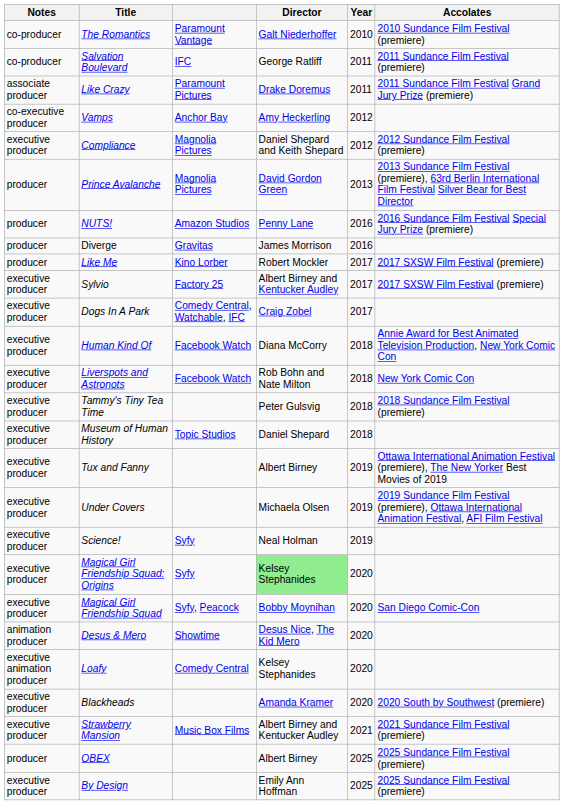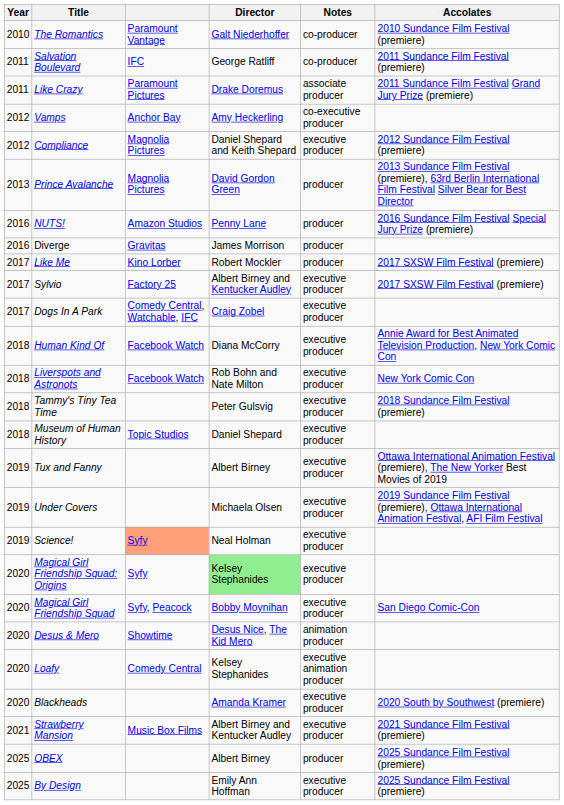 <table class="wikitable sortable" style="font-size:100%">
 <tr>
-<th>Notes</th>
+<th>Year</th>
 <th>Title</th>
 <th></th>
 <th>Director</th>
-<th>Year</th>
+<th>Notes</th>
 <th>Accolates</th>
 </tr>
 <tr>
-<td>co-producer</td>
+<td>2010</td>
 <td><em><a href='#'>The Romantics</a></em></td>
 <td><a href='#'>Paramount Vantage</a></td>
 <td><a href='#'>Galt Niederhoffer</a></td>
-<td>2010</td>
+<td>co-producer</td>
 <td><a href='#'>2010 Sundance Film Festival</a> (premiere)</td>
 </tr>
 <tr>
-<td>co-producer</td>
+<td>2011</td>
 <td><em><a href='#'>Salvation Boulevard</a></em></td>
 <td><a href='#'>IFC</a></td>
 <td>George Ratliff</td>
-<td>2011</td>
+<td>co-producer</td>
 <td><a href='#'>2011 Sundance Film Festival</a> (premiere)</td>
 </tr>
 <tr>
-<td>associate producer</td>
+<td>2011</td>
 <td><em><a href='#'>Like Crazy</a></em></td>
 <td><a href='#'>Paramount Pictures</a></td>
 <td><a href='#'>Drake Doremus</a></td>
-<td>2011</td>
+<td>associate producer</td>
 <td><a href='#'>2011 Sundance Film Festival</a> <a href='#'>Grand Jury Prize</a> (premiere)</td>
 </tr>
 <tr>
-<td>co-executive producer</td>
+<td>2012</td>
 <td><em><a href='#'>Vamps</a></em></td>
 <td><a href='#'>Anchor Bay</a></td>
 <td><a href='#'>Amy Heckerling</a></td>
-<td>2012</td>
+<td>co-executive producer</td>
 <td></td>
 </tr>
 <tr>
-<td>executive producer</td>
+<td>2012</td>
 <td><em><a href='#'>Compliance</a></em></td>
 <td><a href='#'>Magnolia Pictures</a></td>
 <td>Daniel Shepard and Keith Shepard</td>
-<td>2012</td>
+<td>executive producer</td>
 <td><a href='#'>2012 Sundance Film Festival</a> (premiere)</td>
 </tr>
 <tr>
-<td>producer</td>
+<td>2013</td>
 <td><em><a href='#'>Prince Avalanche</a></em></td>
 <td><a href='#'>Magnolia Pictures</a></td>
 <td><a href='#'>David Gordon Green</a></td>
-<td>2013</td>
+<td>producer</td>
 <td><a href='#'>2013 Sundance Film Festival</a> (premiere), <a href='#'>63rd Berlin International Film Festival</a> <a href='#'>Silver Bear for Best Director</a></td>
 </tr>
 <tr>
-<td>producer</td>
+<td>2016</td>
 <td><em><a href='#'>NUTS!</a></em></td>
 <td><a href='#'>Amazon Studios</a></td>
 <td><a href='#'>Penny Lane</a></td>
-<td>2016</td>
+<td>producer</td>
 <td><a href='#'>2016 Sundance Film Festival</a> <a href='#'>Special Jury Prize</a> (premiere)</td>
 </tr>
 <tr>
-<td>producer</td>
+<td>2016</td>
 <td>Diverge</td>
 <td><a href='#'>Gravitas</a></td>
 <td>James Morrison</td>
-<td>2016</td>
+<td>producer</td>
 <td></td>
 </tr>
 <tr>
-<td>producer</td>
+<td>2017</td>
 <td><em><a href='#'>Like Me</a></em></td>
 <td><a href='#'>Kino Lorber</a></td>
 <td>Robert Mockler</td>
-<td>2017</td>
+<td>producer</td>
 <td><a href='#'>2017 SXSW Film Festival</a> (premiere)</td>
 </tr>
 <tr>
-<td>executive producer</td>
+<td>2017</td>
 <td><em>Sylvio</em></td>
 <td><a href='#'>Factory 25</a></td>
 <td>Albert Birney and <a href='#'>Kentucker Audley</a></td>
-<td>2017</td>
+<td>executive producer</td>
 <td><a href='#'>2017 SXSW Film Festival</a> (premiere)</td>
 </tr>
 <tr>
-<td>executive producer</td>
+<td>2017</td>
 <td><em>Dogs In A Park</em></td>
 <td><a href='#'>Comedy Central</a>, <a href='#'>Watchable</a>, <a href='#'>IFC</a></td>
 <td><a href='#'>Craig Zobel</a></td>
-<td>2017</td>
+<td>executive producer</td>
 <td></td>
 </tr>
 <tr>
-<td>executive producer</td>
+<td>2018</td>
 <td><em><a href='#'>Human Kind Of</a></em></td>
 <td><a href='#'>Facebook Watch</a></td>
 <td>Diana McCorry</td>
-<td>2018</td>
+<td>executive producer</td>
 <td><a href='#'>Annie Award for Best Animated Television Production</a>, <a href='#'>New York Comic Con</a></td>
 </tr>
 <tr>
-<td>executive producer</td>
+<td>2018</td>
 <td><em><a href='#'>Liverspots and Astronots</a></em></td>
 <td><a href='#'>Facebook Watch</a></td>
 <td>Rob Bohn and Nate Milton</td>
-<td>2018</td>
+<td>executive producer</td>
 <td><a href='#'>New York Comic Con</a></td>
 </tr>
 <tr>
-<td>executive producer</td>
+<td>2018</td>
 <td><em>Tammy's Tiny Tea Time</em></td>
 <td></td>
 <td>Peter Gulsvig</td>
-<td>2018</td>
+<td>executive producer</td>
 <td><a href='#'>2018 Sundance Film Festival</a> (premiere)</td>
 </tr>
 <tr>
-<td>executive producer</td>
+<td>2018</td>
 <td><em>Museum of Human History</em></td>
 <td><a href='#'>Topic Studios</a></td>
 <td>Daniel Shepard</td>
-<td>2018</td>
+<td>executive producer</td>
 <td></td>
 </tr>
 <tr>
-<td>executive producer</td>
+<td>2019</td>
 <td><em>Tux and Fanny</em></td>
 <td></td>
 <td>Albert Birney</td>
-<td>2019</td>
+<td>executive producer</td>
 <td><a href='#'>Ottawa International Animation Festival</a> (premiere), <a href='#'>The New Yorker</a> Best Movies of 2019</td>
 </tr>
 <tr>
-<td>executive producer</td>
+<td>2019</td>
 <td><em>Under Covers</em></td>
 <td></td>
 <td>Michaela Olsen</td>
-<td>2019</td>
+<td>executive producer</td>
 <td><a href='#'>2019 Sundance Film Festival</a> (premiere), <a href='#'>Ottawa International Animation Festival</a>, <a href='#'>AFI Film Festival</a></td>
 </tr>
 <tr>
+<td>2019</td>
+<td><em>Science!</em></td>
+<td style="background: lightsalmon;"><a href='#'>Syfy</a></td>
+<td>Neal Holman</td>
 <td>executive producer</td>
-<td><em>Science!</em></td>
-<td><a href='#'>Syfy</a></td>
-<td>Neal Holman</td>
-<td>2019</td>
 <td></td>
 </tr>
 <tr>
-<td>executive producer</td>
+<td>2020</td>
 <td><em><a href='#'>Magical Girl Friendship Squad: Origins</a></em></td>
 <td><a href='#'>Syfy</a></td>
 <td style="background: lightgreen;">Kelsey Stephanides</td>
-<td>2020</td>
+<td>executive producer</td>
 <td></td>
 </tr>
 <tr>
-<td>executive producer</td>
+<td>2020</td>
 <td><em><a href='#'>Magical Girl Friendship Squad</a></em></td>
 <td><a href='#'>Syfy</a>, <a href='#'>Peacock</a></td>
 <td><a href='#'>Bobby Moynihan</a></td>
-<td>2020</td>
+<td>executive producer</td>
 <td><a href='#'>San Diego Comic-Con</a></td>
 </tr>
 <tr>
-<td>animation producer</td>
+<td>2020</td>
 <td><a href='#'><em>Desus & Mero</em></a></td>
 <td><a href='#'>Showtime</a></td>
 <td><a href='#'>Desus Nice</a>, <a href='#'>The Kid Mero</a></td>
-<td>2020</td>
+<td>animation producer</td>
 <td></td>
 </tr>
 <tr>
-<td>executive animation producer</td>
+<td>2020</td>
 <td><em><a href='#'>Loafy</a></em></td>
 <td><a href='#'>Comedy Central</a></td>
 <td>Kelsey Stephanides</td>
-<td>2020</td>
+<td>executive animation producer</td>
 <td></td>
 </tr>
 <tr>
-<td>executive producer</td>
+<td>2020</td>
 <td><em>Blackheads</em></td>
 <td></td>
 <td><a href='#'>Amanda Kramer</a></td>
-<td>2020</td>
+<td>executive producer</td>
 <td><a href='#'>2020 South by Southwest</a> (premiere)</td>
 </tr>
 <tr>
-<td>executive producer</td>
+<td>2021</td>
 <td><em><a href='#'>Strawberry Mansion</a></em></td>
 <td><a href='#'>Music Box Films</a></td>
 <td>Albert Birney and Kentucker Audley</td>
-<td>2021</td>
+<td>executive producer</td>
 <td><a href='#'>2021 Sundance Film Festival</a> (premiere)</td>
 </tr>
 <tr>
-<td>producer</td>
+<td>2025</td>
 <td><em><a href='#'>OBEX</a></em></td>
 <td></td>
 <td>Albert Birney</td>
-<td>2025</td>
+<td>producer</td>
 <td><a href='#'>2025 Sundance Film Festival</a> (premiere)</td>
 </tr>
 <tr>
-<td>executive producer</td>
+<td>2025</td>
 <td><em><a href='#'>By Design</a></em></td>
 <td></td>
 <td>Emily Ann Hoffman</td>
-<td>2025</td>
+<td>executive producer</td>
 <td><a href='#'>2025 Sundance Film Festival</a> (premiere)</td>
 </tr>
 </table>
